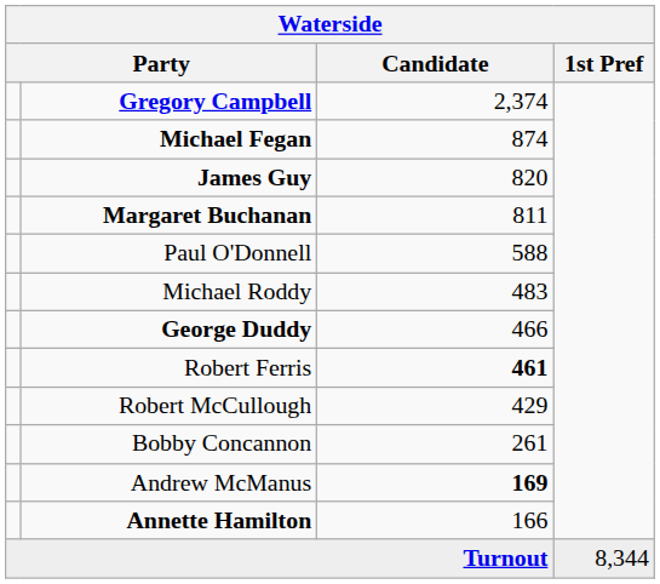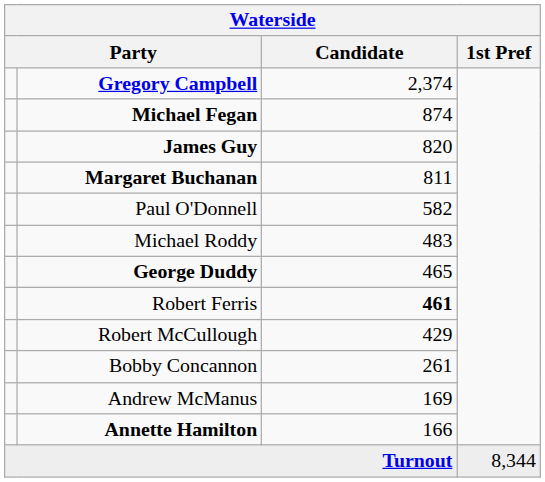 <table class="wikitable">
 <tr>
 <th colspan="4" align="center"><a href='#'>Waterside</a></th>
 </tr>
 <tr>
 <th colspan="2" align="center" width=200>Party</th>
 <th width=150>Candidate</th>
 <th width=60>1st Pref</th>
 </tr>
 <tr>
 <td></td>
 <td align="right"><strong><a href='#'>Gregory Campbell</a></strong></td>
 <td align="right">2,374</td>
 </tr>
 <tr>
 <td></td>
 <td align="right"><strong>Michael Fegan</strong></td>
 <td align="right">874</td>
 </tr>
 <tr>
 <td></td>
 <td align="right"><strong>James Guy</strong></td>
 <td align="right">820</td>
 </tr>
 <tr>
 <td></td>
 <td align="right"><strong>Margaret Buchanan</strong></td>
 <td align="right">811</td>
 </tr>
 <tr>
 <td></td>
 <td align="right">Paul O'Donnell</td>
-<td align="right">588</td>
+<td align="right">582</td>
 </tr>
 <tr>
 <td></td>
 <td align="right">Michael Roddy</td>
 <td align="right">483</td>
 </tr>
 <tr>
 <td></td>
 <td align="right"><strong>George Duddy</strong></td>
-<td align="right">466</td>
+<td align="right">465</td>
 </tr>
 <tr>
 <td></td>
 <td align="right">Robert Ferris</td>
 <td align="right"><strong>461</strong></td>
 </tr>
 <tr>
 <td></td>
 <td align="right">Robert McCullough</td>
 <td align="right">429</td>
 </tr>
 <tr>
 <td></td>
 <td align="right">Bobby Concannon</td>
 <td align="right">261</td>
 </tr>
 <tr>
 <td></td>
 <td align="right">Andrew McManus</td>
-<td align="right"><strong>169</strong></td>
+<td align="right">169</td>
 </tr>
 <tr>
 <td></td>
 <td align="right"><strong>Annette Hamilton</strong></td>
 <td align="right">166</td>
 </tr>
 <tr bgcolor="EEEEEE">
 <td colspan=3 align="right"><strong><a href='#'>Turnout</a></strong></td>
 <td align="right">8,344</td>
 </tr>
 </table>
